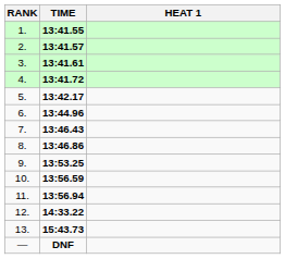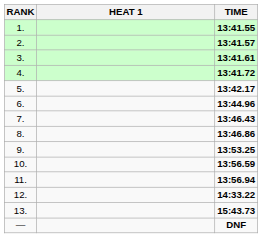 <table class="wikitable" style="border-collapse: collapse; font-size: 90%;">
 <tr>
 <th>RANK</th>
+<th align="left" style="width: 18em">HEAT 1</th>
 <th>TIME</th>
-<th align="left" style="width: 18em">HEAT 1</th>
 </tr>
 <tr style="background:#ccffcc;">
 <td align="center">1.</td>
+<td></td>
 <td align="center"><strong>13:41.55</strong></td>
-<td></td>
 </tr>
 <tr style="background:#ccffcc;">
 <td align="center">2.</td>
+<td></td>
 <td align="center"><strong>13:41.57</strong></td>
-<td></td>
 </tr>
 <tr style="background:#ccffcc;">
 <td align="center">3.</td>
+<td></td>
 <td align="center"><strong>13:41.61</strong></td>
-<td></td>
 </tr>
 <tr style="background:#ccffcc;">
 <td align="center">4.</td>
+<td></td>
 <td align="center"><strong>13:41.72</strong></td>
-<td></td>
 </tr>
 <tr>
 <td align="center">5.</td>
+<td></td>
 <td align="center"><strong>13:42.17</strong></td>
-<td></td>
 </tr>
 <tr>
 <td align="center">6.</td>
+<td></td>
 <td align="center"><strong>13:44.96</strong></td>
-<td></td>
 </tr>
 <tr>
 <td align="center">7.</td>
+<td></td>
 <td align="center"><strong>13:46.43</strong></td>
-<td></td>
 </tr>
 <tr>
 <td align="center">8.</td>
+<td></td>
 <td align="center"><strong>13:46.86</strong></td>
-<td></td>
 </tr>
 <tr>
 <td align="center">9.</td>
+<td></td>
 <td align="center"><strong>13:53.25</strong></td>
-<td></td>
 </tr>
 <tr>
 <td align="center">10.</td>
+<td></td>
 <td align="center"><strong>13:56.59</strong></td>
-<td></td>
 </tr>
 <tr>
 <td align="center">11.</td>
+<td></td>
 <td align="center"><strong>13:56.94</strong></td>
-<td></td>
 </tr>
 <tr>
 <td align="center">12.</td>
+<td></td>
 <td align="center"><strong>14:33.22</strong></td>
-<td></td>
 </tr>
 <tr>
 <td align="center">13.</td>
+<td></td>
 <td align="center"><strong>15:43.73</strong></td>
-<td></td>
 </tr>
 <tr>
 <td align="center">—</td>
+<td></td>
 <td align="center"><strong>DNF</strong></td>
-<td></td>
 </tr>
 </table>
